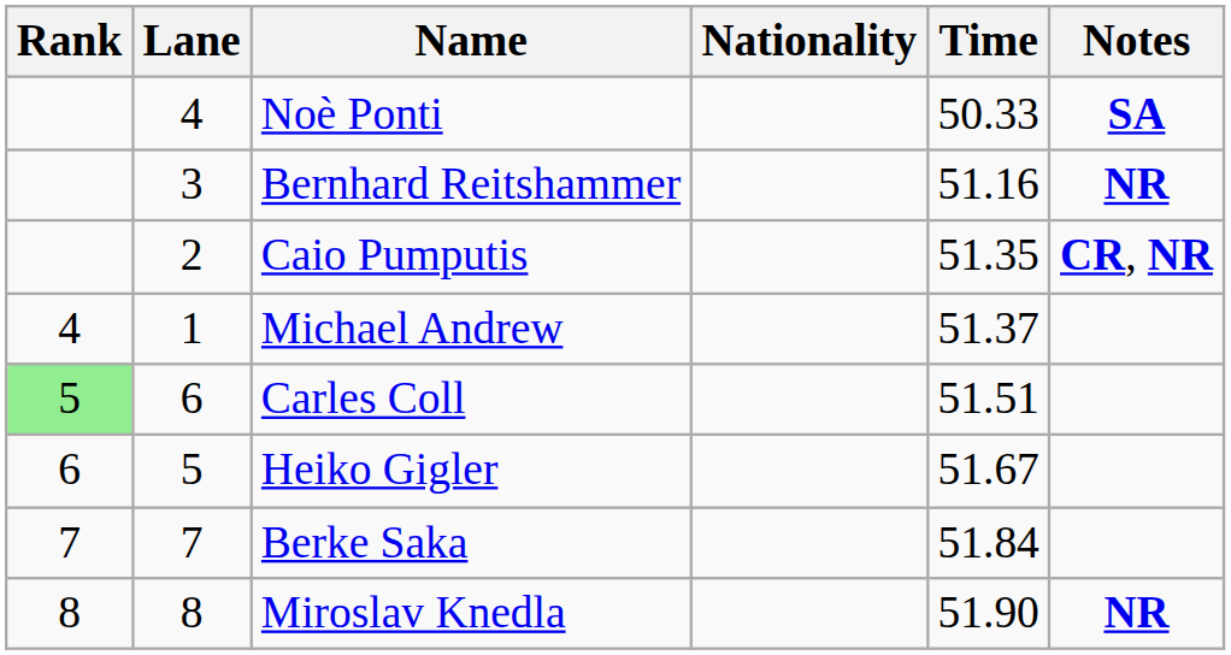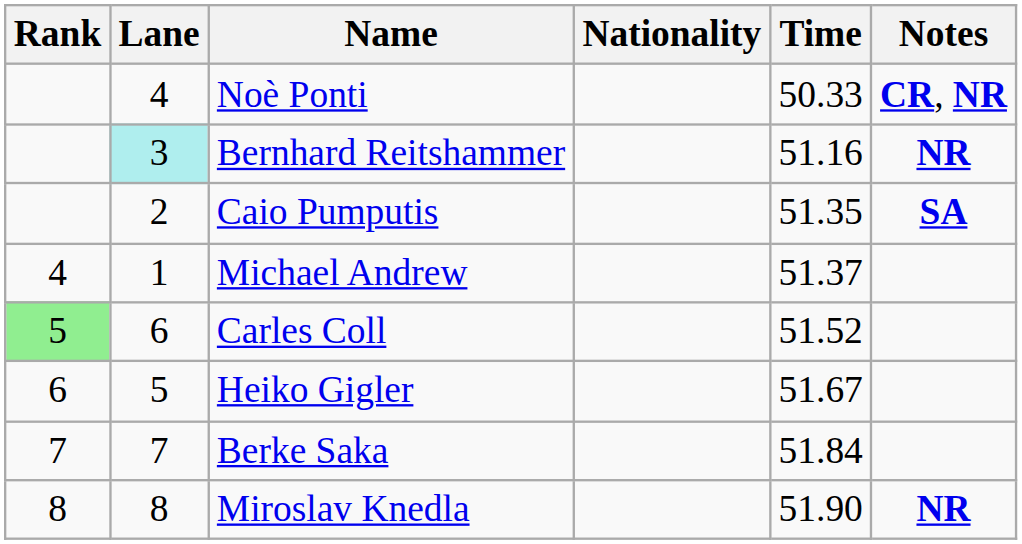 <table class="wikitable sortable" style="text-align:center">
 <tr>
 <th>Rank</th>
 <th>Lane</th>
 <th>Name</th>
 <th>Nationality</th>
 <th>Time</th>
 <th>Notes</th>
 </tr>
 <tr>
 <td></td>
 <td>4</td>
 <td align=left><a href='#'>Noè Ponti</a></td>
 <td align=left></td>
 <td>50.33</td>
-<td><strong><a href='#'>SA</a></strong></td>
+<td><a href='#'><strong>CR</strong></a>, <strong><a href='#'>NR</a></strong></td>
 </tr>
 <tr>
 <td></td>
-<td>3</td>
+<td style="background: paleturquoise;">3</td>
 <td align=left><a href='#'>Bernhard Reitshammer</a></td>
 <td align=left></td>
 <td>51.16</td>
 <td><strong><a href='#'>NR</a></strong></td>
 </tr>
 <tr>
 <td></td>
 <td>2</td>
 <td align=left><a href='#'>Caio Pumputis</a></td>
 <td align=left></td>
 <td>51.35</td>
-<td><a href='#'><strong>CR</strong></a>, <strong><a href='#'>NR</a></strong></td>
+<td><strong><a href='#'>SA</a></strong></td>
 </tr>
 <tr>
 <td>4</td>
 <td>1</td>
 <td align=left><a href='#'>Michael Andrew</a></td>
 <td align=left></td>
 <td>51.37</td>
 <td></td>
 </tr>
 <tr>
 <td style="background: lightgreen;">5</td>
 <td>6</td>
 <td align=left><a href='#'>Carles Coll</a></td>
 <td align=left></td>
-<td>51.51</td>
+<td>51.52</td>
 <td></td>
 </tr>
 <tr>
 <td>6</td>
 <td>5</td>
 <td align=left><a href='#'>Heiko Gigler</a></td>
 <td align=left></td>
 <td>51.67</td>
 <td></td>
 </tr>
 <tr>
 <td>7</td>
 <td>7</td>
 <td align=left><a href='#'>Berke Saka</a></td>
 <td align=left></td>
 <td>51.84</td>
 <td></td>
 </tr>
 <tr>
 <td>8</td>
 <td>8</td>
 <td align=left><a href='#'>Miroslav Knedla</a></td>
 <td align=left></td>
 <td>51.90</td>
 <td><strong><a href='#'>NR</a></strong></td>
 </tr>
 </table>
